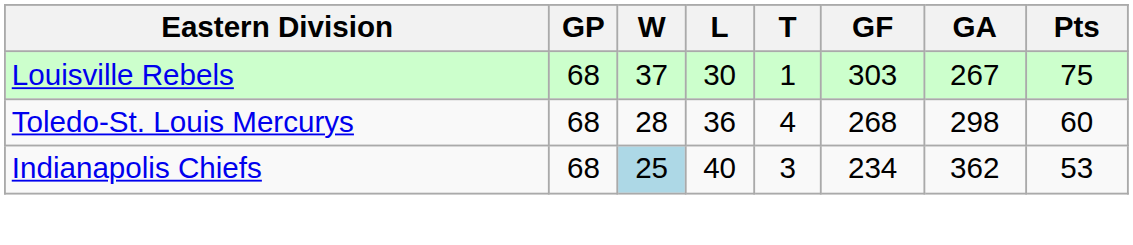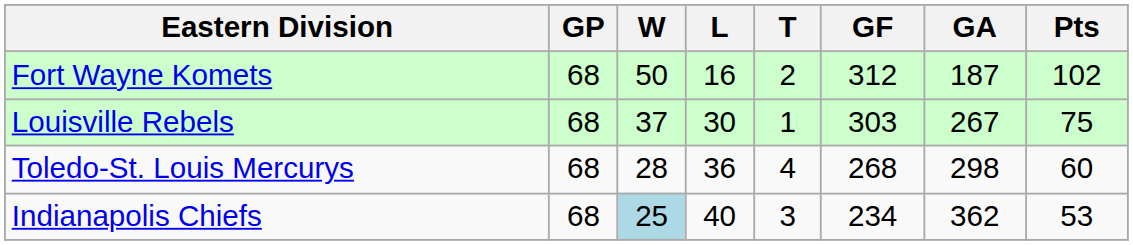 <table class="wikitable">
 <tr>
 <th width="40%">Eastern Division</th>
 <th width="5%">GP</th>
 <th width="5%">W</th>
 <th width="5%">L</th>
 <th width="5%">T</th>
 <th width="7.5%">GF</th>
 <th width="7.5%">GA</th>
 <th width="7.5%">Pts</th>
+</tr>
+<tr align="center" bgcolor="#CCFFCC">
+<td align="left"><a href='#'>Fort Wayne Komets</a></td>
+<td>68</td>
+<td>50</td>
+<td>16</td>
+<td>2</td>
+<td>312</td>
+<td>187</td>
+<td>102</td>
 </tr>
 <tr align="center" bgcolor="#CCFFCC">
 <td align="left"><a href='#'>Louisville Rebels</a></td>
 <td>68</td>
 <td>37</td>
 <td>30</td>
 <td>1</td>
 <td>303</td>
 <td>267</td>
 <td>75</td>
 </tr>
 <tr align="center">
 <td align="left"><a href='#'>Toledo-St. Louis Mercurys</a></td>
 <td>68</td>
 <td>28</td>
 <td>36</td>
 <td>4</td>
 <td>268</td>
 <td>298</td>
 <td>60</td>
 </tr>
 <tr align="center">
 <td align="left"><a href='#'>Indianapolis Chiefs</a></td>
 <td>68</td>
 <td style="background: lightblue;">25</td>
 <td>40</td>
 <td>3</td>
 <td>234</td>
 <td>362</td>
 <td>53</td>
 </tr>
 </table>
